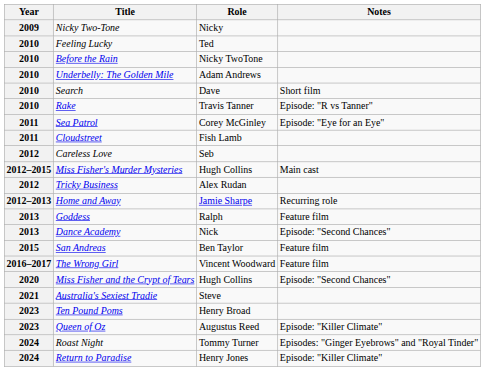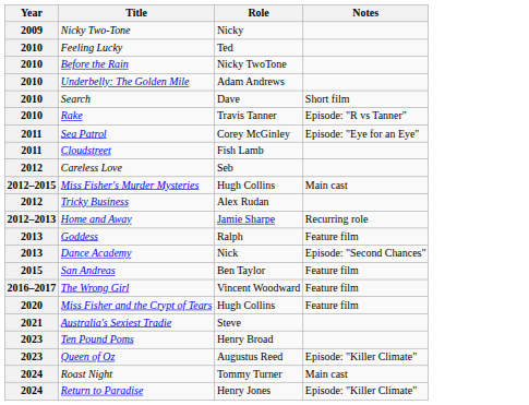 <table class="wikitable sortable plainrowheaders">
 <tr>
 <th scope="col">Year</th>
 <th scope="col">Title</th>
 <th scope="col">Role</th>
 <th scope="col" class="unsortable">Notes</th>
 </tr>
 <tr>
 <th scope="row">2009</th>
 <td><em>Nicky Two-Tone</em></td>
 <td>Nicky</td>
 <td></td>
 </tr>
 <tr>
 <th scope="row">2010</th>
 <td><em>Feeling Lucky</em></td>
 <td>Ted</td>
 <td></td>
 </tr>
 <tr>
 <th scope="row">2010</th>
 <td><em><a href='#'>Before the Rain</a></em></td>
 <td>Nicky TwoTone</td>
 <td></td>
 </tr>
 <tr>
 <th scope="row">2010</th>
 <td><em><a href='#'>Underbelly: The Golden Mile</a></em></td>
 <td>Adam Andrews</td>
 <td></td>
 </tr>
 <tr>
 <th scope="row">2010</th>
 <td><em>Search</em></td>
 <td>Dave</td>
 <td>Short film</td>
 </tr>
 <tr>
 <th scope="row">2010</th>
 <td><em><a href='#'>Rake</a></em></td>
 <td>Travis Tanner</td>
 <td>Episode: "R vs Tanner"</td>
 </tr>
 <tr>
 <th scope="row">2011</th>
 <td><em><a href='#'>Sea Patrol</a></em></td>
 <td>Corey McGinley</td>
 <td>Episode: "Eye for an Eye"</td>
 </tr>
 <tr>
 <th scope="row">2011</th>
 <td><em><a href='#'>Cloudstreet</a></em></td>
 <td>Fish Lamb</td>
 <td></td>
 </tr>
 <tr>
 <th scope="row">2012</th>
 <td><em>Careless Love</em></td>
 <td>Seb</td>
 <td></td>
 </tr>
 <tr>
 <th scope="row">2012–2015</th>
 <td><em><a href='#'>Miss Fisher's Murder Mysteries</a></em></td>
 <td>Hugh Collins</td>
 <td>Main cast</td>
 </tr>
 <tr>
 <th scope="row">2012</th>
 <td><em><a href='#'>Tricky Business</a></em></td>
 <td>Alex Rudan</td>
 <td></td>
 </tr>
 <tr>
 <th scope="row">2012–2013</th>
 <td><em><a href='#'>Home and Away</a></em></td>
 <td><a href='#'>Jamie Sharpe</a></td>
 <td>Recurring role</td>
 </tr>
 <tr>
 <th scope="row">2013</th>
 <td><em><a href='#'>Goddess</a></em></td>
 <td>Ralph</td>
 <td>Feature film</td>
 </tr>
 <tr>
 <th scope="row">2013</th>
 <td><em><a href='#'>Dance Academy</a></em></td>
 <td>Nick</td>
 <td>Episode: "Second Chances"</td>
 </tr>
 <tr>
 <th scope="row">2015</th>
 <td><em><a href='#'>San Andreas</a></em></td>
 <td>Ben Taylor</td>
 <td>Feature film</td>
 </tr>
 <tr>
 <th scope="row">2016–2017</th>
 <td><em><a href='#'>The Wrong Girl</a></em></td>
 <td>Vincent Woodward</td>
 <td>Feature film</td>
 </tr>
 <tr>
 <th scope="row">2020</th>
 <td><em><a href='#'>Miss Fisher and the Crypt of Tears</a></em></td>
 <td>Hugh Collins</td>
-<td>Episode: "Second Chances"</td>
+<td>Feature film</td>
 </tr>
 <tr>
 <th scope="row">2021</th>
 <td><em><a href='#'>Australia's Sexiest Tradie</a></em></td>
 <td>Steve</td>
 <td></td>
 </tr>
 <tr>
 <th scope="row">2023</th>
 <td><em><a href='#'>Ten Pound Poms</a></em></td>
 <td>Henry Broad</td>
 <td></td>
 </tr>
 <tr>
 <th scope="row">2023</th>
 <td><em><a href='#'>Queen of Oz</a></em></td>
 <td>Augustus Reed</td>
 <td>Episode: "Killer Climate"</td>
 </tr>
 <tr>
 <th scope="row">2024</th>
 <td><em>Roast Night</em></td>
 <td>Tommy Turner</td>
-<td>Episodes: "Ginger Eyebrows" and "Royal Tinder"</td>
+<td>Main cast</td>
 </tr>
 <tr>
 <th scope="row">2024</th>
 <td><em><a href='#'>Return to Paradise</a></em></td>
 <td>Henry Jones</td>
 <td>Episode: "Killer Climate"</td>
 </tr>
 </table>
